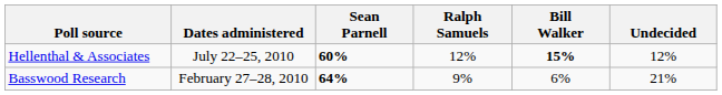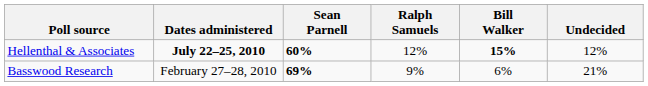 <table class="wikitable">
 <tr valign=bottom>
 <th style="width:175px;">Poll source</th>
 <th style="width:150px;">Dates administered</th>
 <th style="width:100px;">Sean<br>Parnell</th>
 <th style="width:100px;">Ralph<br>Samuels</th>
 <th style="width:100px;">Bill<br>Walker</th>
 <th style="width:110px;">Undecided</th>
 </tr>
 <tr>
 <td><a href='#'>Hellenthal & Associates</a></td>
-<td align=center>July 22–25, 2010</td>
+<td align=center><strong>July 22–25, 2010</strong></td>
 <td><strong>60%</strong></td>
 <td align=center>12%</td>
 <td align=center><strong>15%</strong></td>
 <td align=center>12%</td>
 </tr>
 <tr>
 <td><a href='#'>Basswood Research</a></td>
 <td align=center>February 27–28, 2010</td>
-<td><strong>64%</strong></td>
+<td><strong>69%</strong></td>
 <td align=center>9%</td>
 <td align=center>6%</td>
 <td align=center>21%</td>
 </tr>
 </table>
